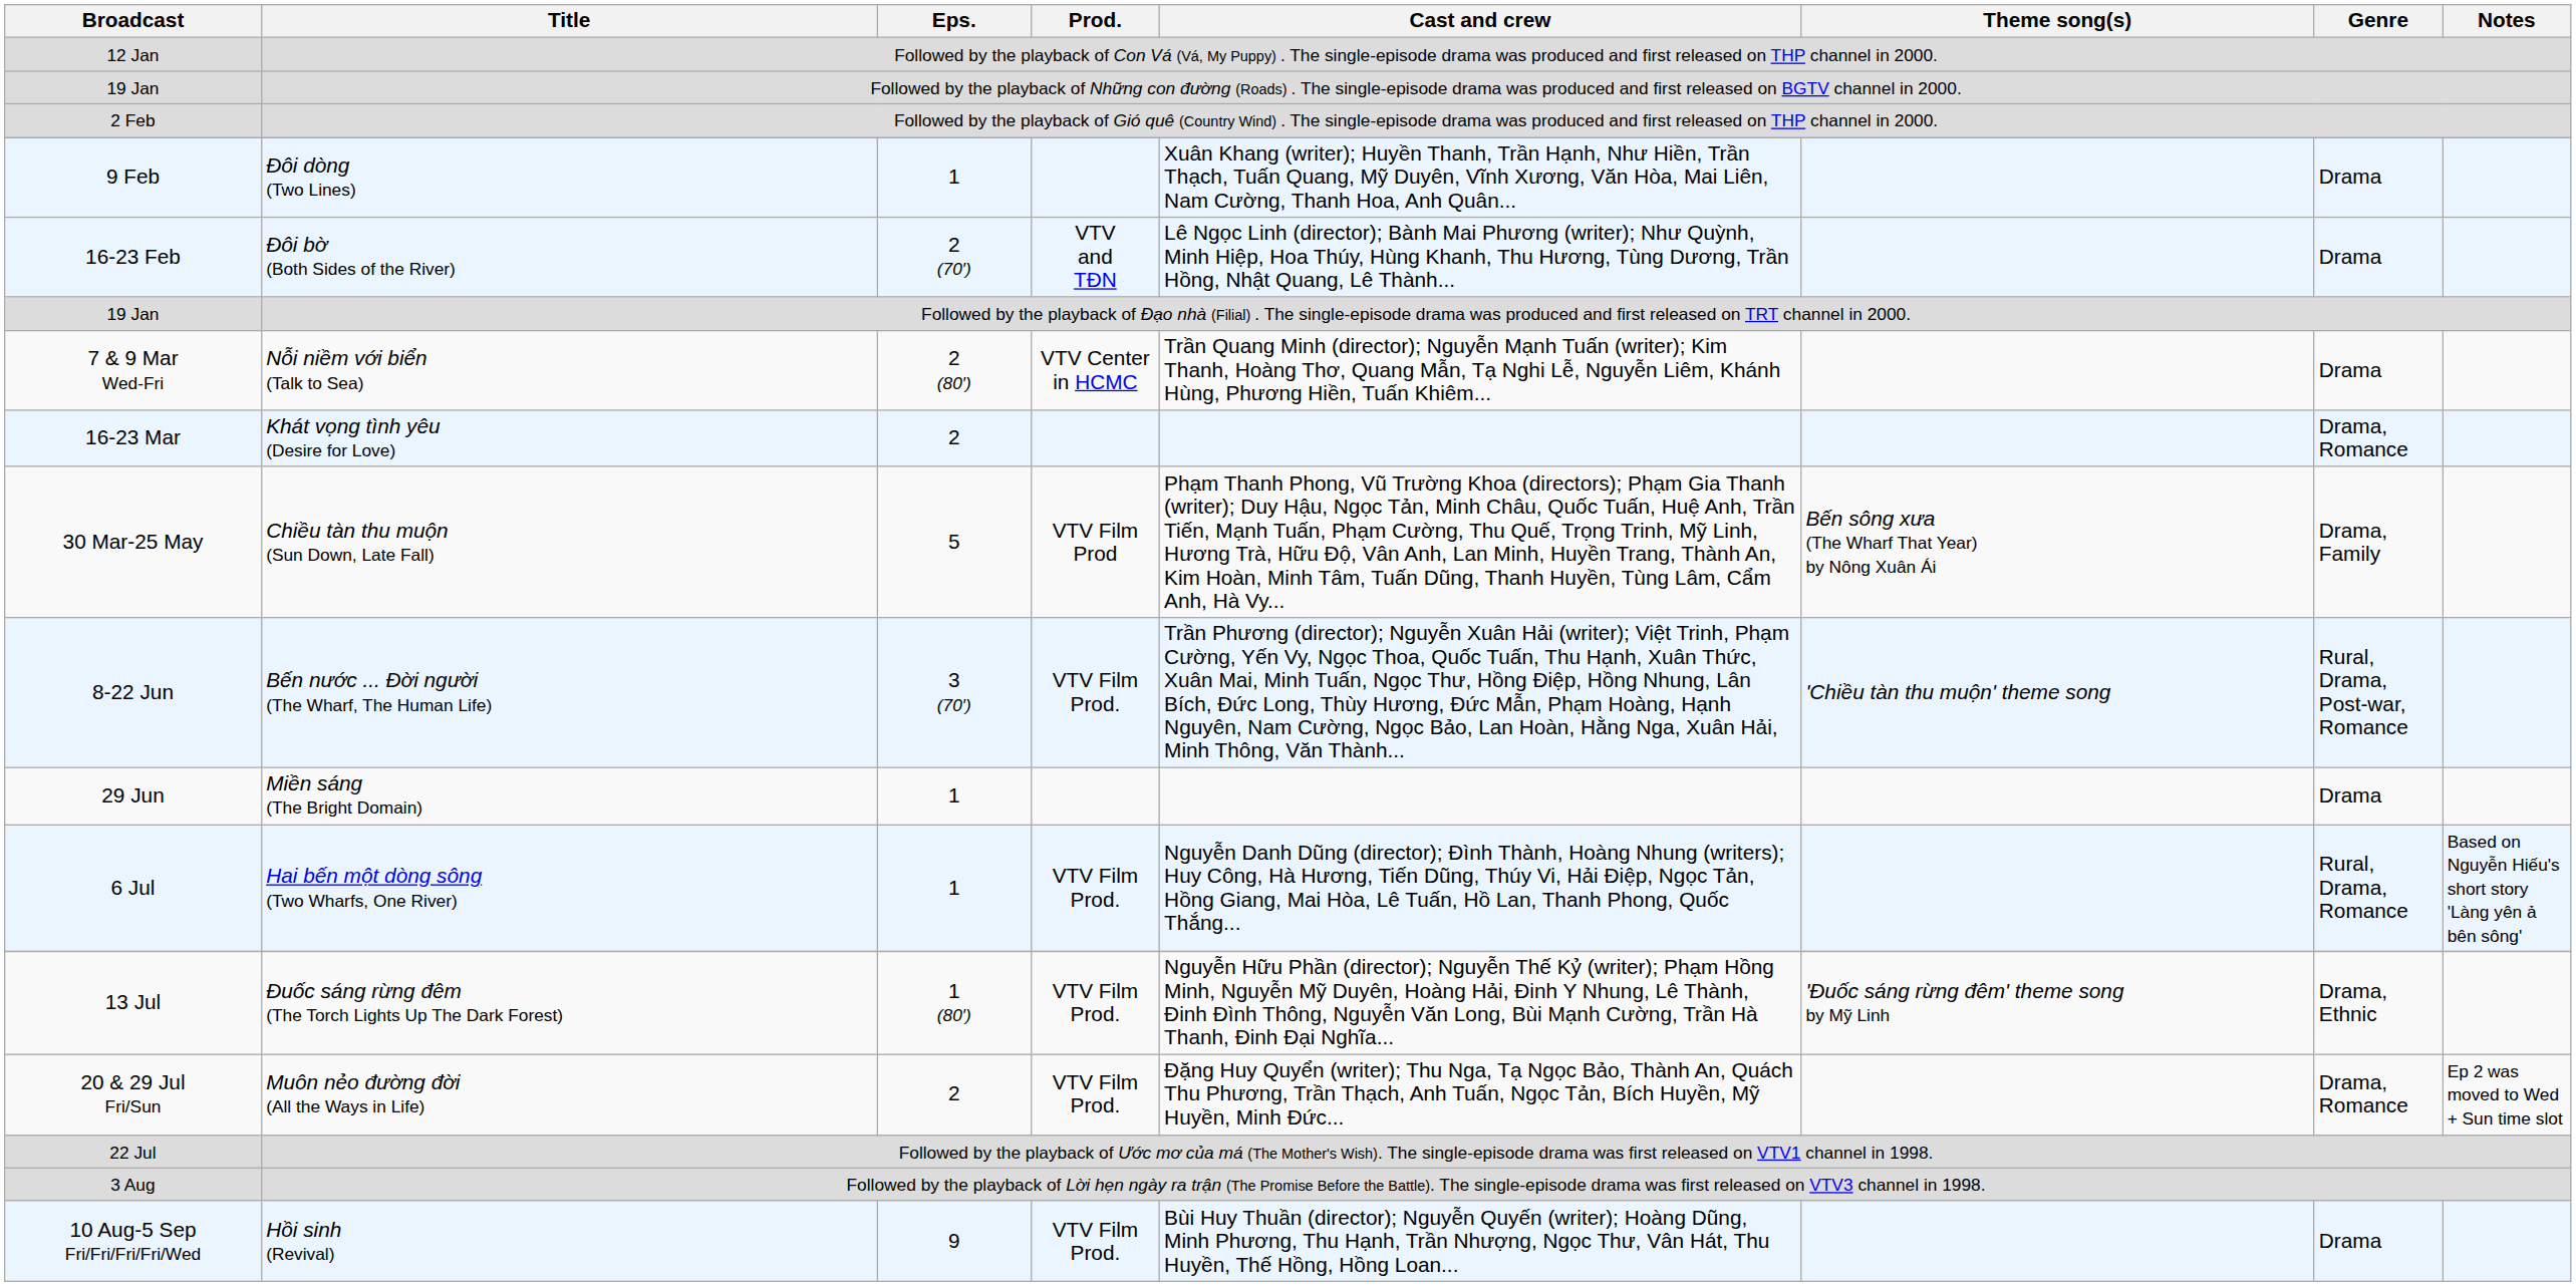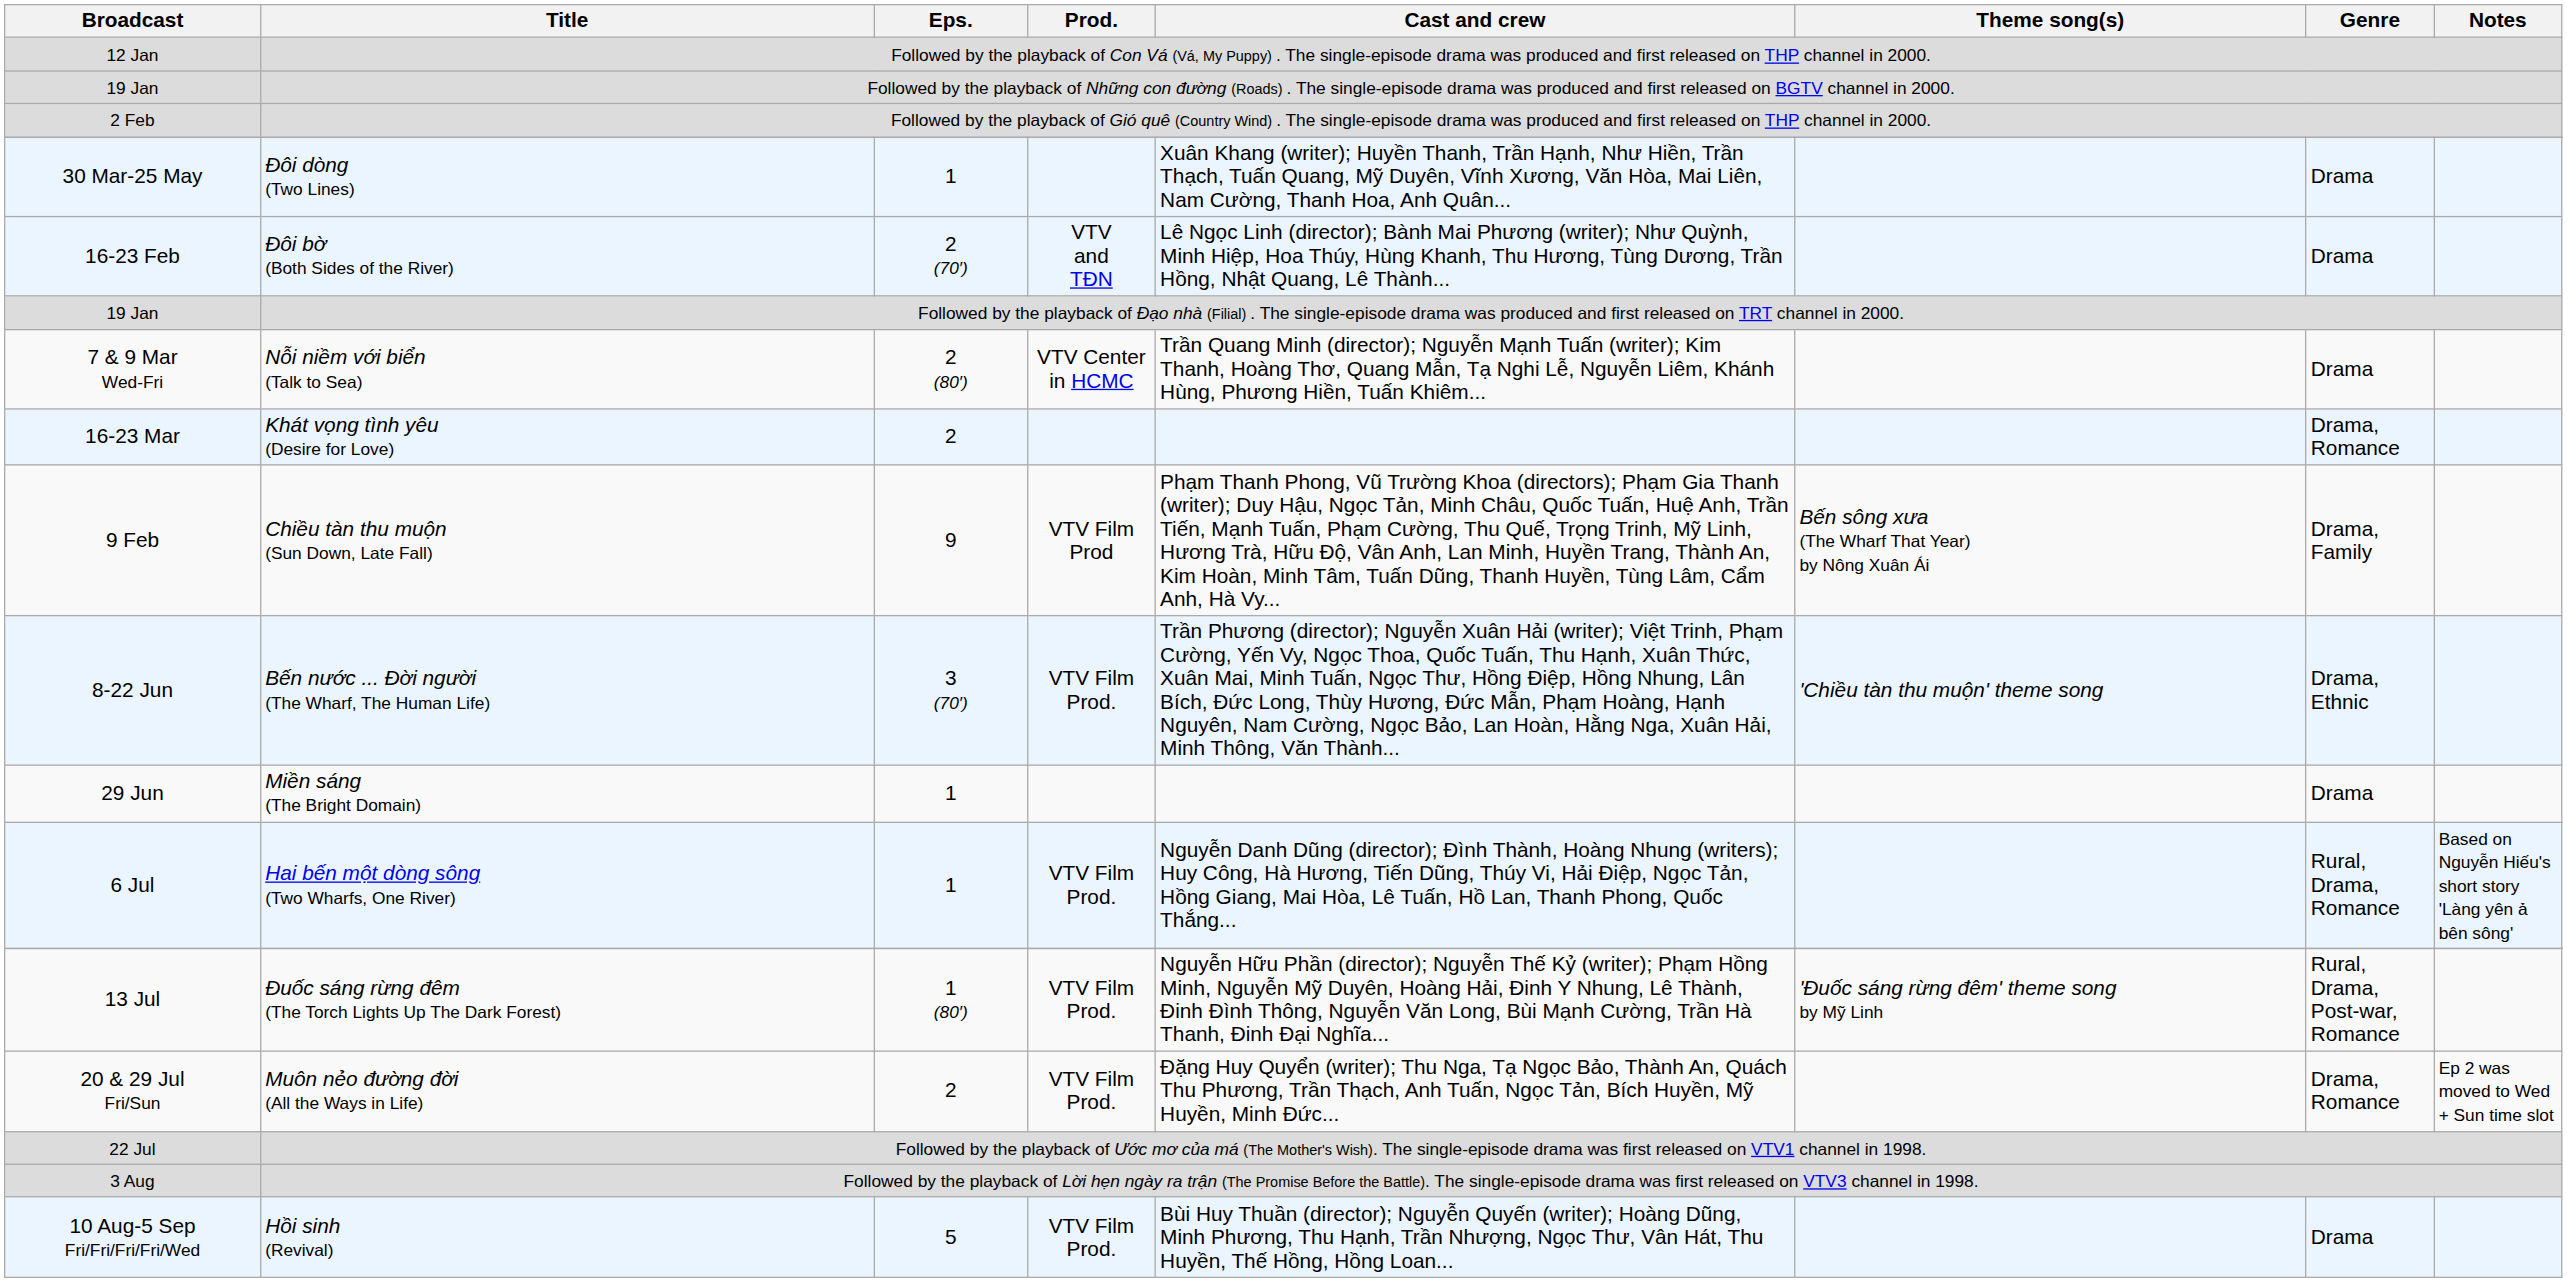 <table class="wikitable sortable">
 <tr>
 <th style="width:10%;">Broadcast</th>
 <th style="width:24%;">Title</th>
 <th style="width:6%;">Eps.</th>
 <th style="width:5%;">Prod.</th>
 <th style="width:25%;">Cast and crew</th>
 <th style="width:20%;">Theme song(s)</th>
 <th style="width:5%;">Genre</th>
 <th style="width:5%;">Notes</th>
 </tr>
 <tr ---- bgcolor="#DCDCDC">
 <td style="text-align:center;"><small>12 Jan</small></td>
 <td colspan="7" align=center><small> Followed by the playback of <em>Con Vá</em> <small> (Vá, My Puppy) </small>. The single-episode drama was produced and first released on <a href='#'>THP</a> channel in 2000.</small></td>
 </tr>
 <tr ---- bgcolor="#DCDCDC">
 <td style="text-align:center;"><small>19 Jan</small></td>
 <td colspan="7" align=center><small>Followed by the playback of <em>Những con đường</em> <small> (Roads) </small>. The single-episode drama was produced and first released on <a href='#'>BGTV</a> channel in 2000.</small></td>
 </tr>
 <tr ---- bgcolor="#DCDCDC">
 <td style="text-align:center;"><small>2 Feb</small></td>
 <td colspan="7" align=center><small>Followed by the playback of <em>Gió quê</em> <small> (Country Wind) </small>. The single-episode drama was produced and first released on <a href='#'>THP</a> channel in 2000.</small></td>
 </tr>
 <tr>
 </tr>
 <tr ---- bgcolor="#ebf5ff">
-<td style="text-align:center;">9 Feb <br></td>
+<td style="text-align:center;">30 Mar-25 May <br></td>
 <td><em>Đôi dòng</em> <br><small>(Two Lines)</small></td>
 <td style="text-align:center;">1</td>
 <td style="text-align:center;"></td>
 <td>Xuân Khang (writer); Huyền Thanh, Trần Hạnh, Như Hiền, Trần Thạch, Tuấn Quang, Mỹ Duyên, Vĩnh Xương, Văn Hòa, Mai Liên, Nam Cường, Thanh Hoa, Anh Quân...</td>
 <td></td>
 <td>Drama</td>
 <td></td>
 </tr>
 <tr ---- bgcolor="#ebf5ff">
 <td style="text-align:center;">16-23 Feb<br></td>
 <td><em>Đôi bờ</em> <br><small>(Both Sides of the River)</small></td>
 <td style="text-align:center;">2<br><small><em>(70′)</em></small></td>
 <td style="text-align:center;">VTV<br>and<br><a href='#'>TĐN</a></td>
 <td>Lê Ngọc Linh (director); Bành Mai Phương (writer); Như Quỳnh, Minh Hiệp, Hoa Thúy, Hùng Khanh, Thu Hương, Tùng Dương, Trần Hồng, Nhật Quang, Lê Thành...</td>
 <td></td>
 <td>Drama</td>
 <td></td>
 </tr>
 <tr ---- bgcolor="#DCDCDC">
 <td style="text-align:center;"><small>19 Jan</small></td>
 <td colspan="7" align=center><small> Followed by the playback of <em>Đạo nhà</em> <small> (Filial) </small>. The single-episode drama was produced and first released on <a href='#'>TRT</a> channel in 2000.</small></td>
 </tr>
 <tr>
 <td style="text-align:center;">7 & 9 Mar <br><small>Wed-Fri</small><br></td>
 <td><em>Nỗi niềm với biển</em> <br><small>(Talk to Sea)</small></td>
 <td style="text-align:center;">2<br><small><em>(80′)</em></small></td>
 <td style="text-align:center;">VTV Center in <a href='#'>HCMC</a></td>
 <td>Trần Quang Minh (director); Nguyễn Mạnh Tuấn (writer); Kim Thanh, Hoàng Thơ, Quang Mẫn, Tạ Nghi Lễ, Nguyễn Liêm, Khánh Hùng, Phương Hiền, Tuấn Khiêm...</td>
 <td></td>
 <td>Drama</td>
 <td></td>
 </tr>
 <tr ---- bgcolor="#ebf5ff">
 <td style="text-align:center;">16-23 Mar</td>
 <td><em>Khát vọng tình yêu</em> <br><small>(Desire for Love)</small></td>
 <td style="text-align:center;">2</td>
 <td style="text-align:center;"></td>
 <td></td>
 <td></td>
 <td>Drama, Romance</td>
 <td></td>
 </tr>
 <tr>
-<td style="text-align:center;">30 Mar-25 May <br></td>
+<td style="text-align:center;">9 Feb <br></td>
 <td><em>Chiều tàn thu muộn</em> <br><small>(Sun Down, Late Fall)</small></td>
-<td style="text-align:center;">5</td>
+<td style="text-align:center;">9</td>
 <td style="text-align:center;">VTV Film Prod</td>
 <td>Phạm Thanh Phong, Vũ Trường Khoa (directors); Phạm Gia Thanh (writer); Duy Hậu, Ngọc Tản, Minh Châu, Quốc Tuấn, Huệ Anh, Trần Tiến, Mạnh Tuấn, Phạm Cường, Thu Quế, Trọng Trinh, Mỹ Linh, Hương Trà, Hữu Độ, Vân Anh, Lan Minh, Huyền Trang, Thành An, Kim Hoàn, Minh Tâm, Tuấn Dũng, Thanh Huyền, Tùng Lâm, Cẩm Anh, Hà Vy...</td>
 <td><em>Bến sông xưa</em><br><small>(The Wharf That Year)<br>by Nông Xuân Ái</small></td>
 <td>Drama, Family</td>
 <td></td>
 </tr>
 <tr ---- bgcolor="#ebf5ff">
 <td style="text-align:center;">8-22 Jun<br></td>
 <td><em>Bến nước ... Đời người</em> <br><small>(The Wharf, The Human Life)</small></td>
 <td style="text-align:center;">3<br><small><em>(70′)</em></small></td>
 <td style="text-align:center;">VTV Film Prod.</td>
 <td>Trần Phương (director); Nguyễn Xuân Hải (writer); Việt Trinh, Phạm Cường, Yến Vy, Ngọc Thoa, Quốc Tuấn, Thu Hạnh, Xuân Thức, Xuân Mai, Minh Tuấn, Ngọc Thư, Hồng Điệp, Hồng Nhung, Lân Bích, Đức Long, Thùy Hương, Đức Mẫn, Phạm Hoàng, Hạnh Nguyên, Nam Cường, Ngọc Bảo, Lan Hoàn, Hằng Nga, Xuân Hải, Minh Thông, Văn Thành...</td>
 <td><em> 'Chiều tàn thu muộn' theme song</em></td>
-<td>Rural, Drama, Post-war, Romance</td>
+<td>Drama, Ethnic</td>
 <td></td>
 </tr>
 <tr>
 <td style="text-align:center;">29 Jun</td>
 <td><em>Miền sáng</em> <br><small>(The Bright Domain)</small></td>
 <td style="text-align:center;">1</td>
 <td style="text-align:center;"></td>
 <td></td>
 <td></td>
 <td>Drama</td>
 <td></td>
 </tr>
 <tr ---- bgcolor="#ebf5ff">
 <td style="text-align:center;">6 Jul<br></td>
 <td><em><a href='#'>Hai bến một dòng sông</a></em> <br><small>(Two Wharfs, One River)</small></td>
 <td style="text-align:center;">1</td>
 <td style="text-align:center;">VTV Film Prod.</td>
 <td>Nguyễn Danh Dũng (director); Đình Thành, Hoàng Nhung (writers); Huy Công, Hà Hương, Tiến Dũng, Thúy Vi, Hải Điệp, Ngọc Tản, Hồng Giang, Mai Hòa, Lê Tuấn, Hồ Lan, Thanh Phong, Quốc Thắng...</td>
 <td></td>
 <td>Rural, Drama, Romance</td>
 <td><small>Based on Nguyễn Hiếu's short story 'Làng yên ả bên sông'</small></td>
 </tr>
 <tr ---- bgcolor="#DCDCDC">
 </tr>
 <tr>
 <td style="text-align:center;">13 Jul <br></td>
 <td><em>Đuốc sáng rừng đêm</em> <br><small>(The Torch Lights Up The Dark Forest)</small></td>
 <td style="text-align:center;">1<br><small><em>(80′)</em></small></td>
 <td style="text-align:center;">VTV Film Prod.</td>
 <td>Nguyễn Hữu Phần (director); Nguyễn Thế Kỷ (writer); Phạm Hồng Minh, Nguyễn Mỹ Duyên, Hoàng Hải, Đinh Y Nhung, Lê Thành, Đinh Đình Thông, Nguyễn Văn Long, Bùi Mạnh Cường, Trần Hà Thanh, Đinh Đại Nghĩa...</td>
 <td><em> 'Đuốc sáng rừng đêm' theme song</em><br><small>by Mỹ Linh</small></td>
-<td>Drama, Ethnic</td>
+<td>Rural, Drama, Post-war, Romance</td>
 <td></td>
 </tr>
 <tr>
 <td style="text-align:center;">20 & 29 Jul <br><small>Fri/Sun</small><br></td>
 <td><em>Muôn nẻo đường đời</em> <br><small>(All the Ways in Life)</small></td>
 <td style="text-align:center;">2</td>
 <td style="text-align:center;">VTV Film Prod.</td>
 <td>Đặng Huy Quyển (writer); Thu Nga, Tạ Ngọc Bảo, Thành An, Quách Thu Phương, Trần Thạch, Anh Tuấn, Ngọc Tản, Bích Huyền, Mỹ Huyền, Minh Đức...</td>
 <td></td>
 <td>Drama, Romance</td>
 <td><small>Ep 2 was moved to Wed + Sun time slot</small></td>
 </tr>
 <tr ---- bgcolor="#DCDCDC">
 <td style="text-align:center;"><small>22 Jul</small></td>
 <td colspan="7" align=center><small>Followed by the playback of <em>Ước mơ của má</em> <small>(The Mother's Wish)</small>. The single-episode drama was first released on <a href='#'>VTV1</a> channel in 1998.</small></td>
 </tr>
 <tr ---- bgcolor="#DCDCDC">
 <td style="text-align:center;"><small>3 Aug</small></td>
 <td colspan="7" align=center><small>Followed by the playback of <em>Lời hẹn ngày ra trận</em> <small>(The Promise Before the Battle)</small>. The single-episode drama was first released on <a href='#'>VTV3</a> channel in 1998.</small></td>
 </tr>
 <tr ---- bgcolor="#ebf5ff">
 <td style="text-align:center;">10 Aug-5 Sep<br><small>Fri/Fri/Fri/Fri/Wed</small><br></td>
 <td><em>Hồi sinh</em> <br> <small>(Revival) </small></td>
-<td style="text-align:center;">9</td>
+<td style="text-align:center;">5</td>
 <td style="text-align:center;">VTV Film Prod.</td>
 <td>Bùi Huy Thuần (director); Nguyễn Quyến (writer); Hoàng Dũng, Minh Phương, Thu Hạnh, Trần Nhượng, Ngọc Thư, Vân Hát, Thu Huyền, Thế Hồng, Hồng Loan...</td>
 <td></td>
 <td>Drama</td>
 <td></td>
 </tr>
 </table>
